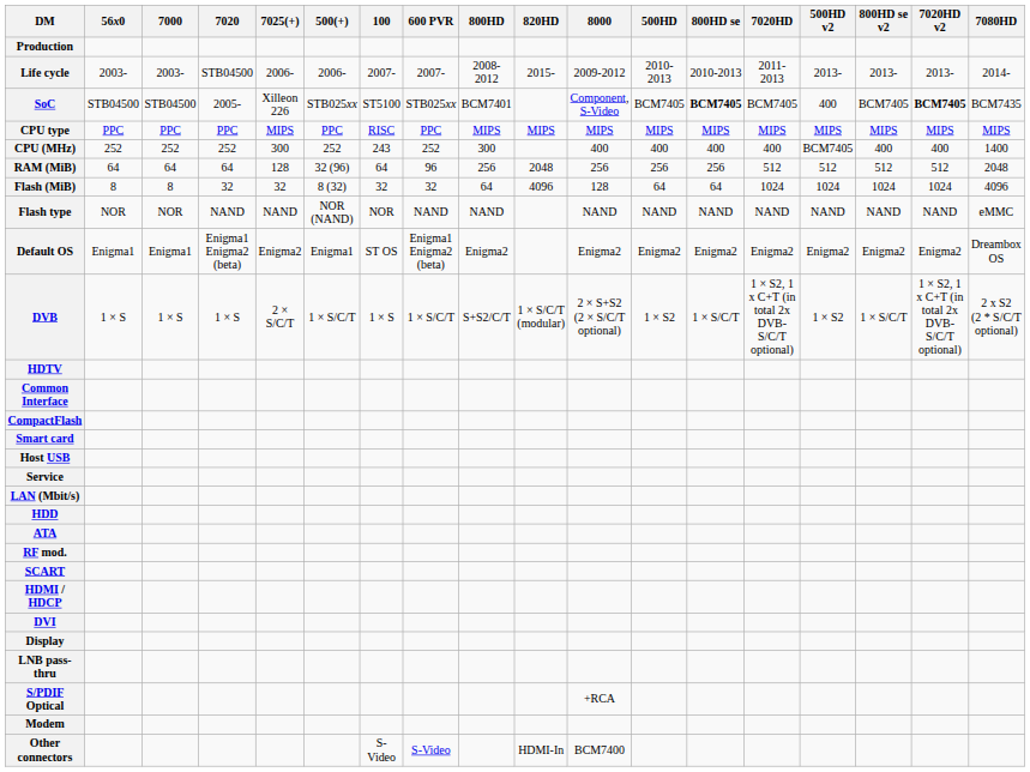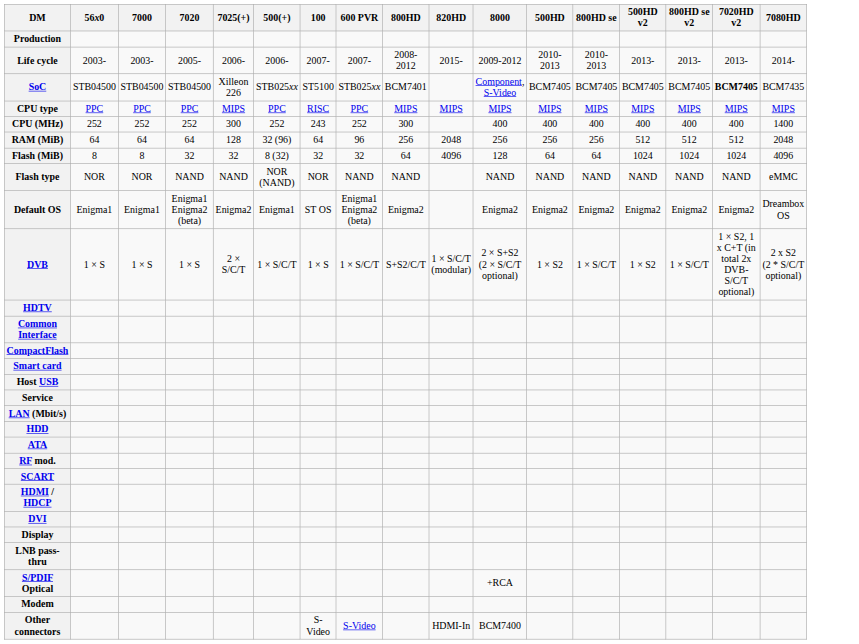 <table class="wikitable">
 <tr>
 <th>DM</th>
 <th>56<var>x</var>0</th>
 <th>7000</th>
 <th>7020</th>
 <th>7025(+)</th>
 <th>500(+)</th>
 <th>100</th>
 <th>600 PVR</th>
 <th>800HD</th>
 <th>820HD</th>
 <th>8000</th>
 <th>500HD</th>
 <th>800HD se</th>
-<th>7020HD</th>
 <th>500HD v2 </th>
 <th>800HD se v2 </th>
 <th>7020HD v2 </th>
 <th>7080HD </th>
 </tr>
 <tr align=center>
 <th>Production </th>
 <td></td>
 <td></td>
 <td></td>
 <td></td>
 <td></td>
 <td></td>
 <td></td>
 <td></td>
 <td></td>
 <td></td>
 <td></td>
 <td></td>
 <td></td>
 <td></td>
 <td></td>
 <td></td>
-<td></td>
 </tr>
 <tr align=center>
 <th>Life cycle</th>
 <td>2003-</td>
 <td>2003-</td>
-<td>STB04500</td>
+<td>2005-</td>
 <td>2006-</td>
 <td>2006-</td>
 <td>2007-</td>
 <td>2007-</td>
 <td>2008-2012</td>
 <td>2015-</td>
 <td>2009-2012</td>
 <td>2010-2013</td>
 <td>2010-2013</td>
-<td>2011-2013</td>
 <td>2013-</td>
 <td>2013-</td>
 <td>2013-</td>
 <td>2014-</td>
 </tr>
 <tr align=center>
 <th><a href='#'>SoC</a></th>
 <td>STB04500</td>
 <td>STB04500</td>
-<td>2005-</td>
+<td>STB04500</td>
 <td>Xilleon 226</td>
 <td>STB025<var>xx</var></td>
 <td>ST5100</td>
 <td>STB025<var>xx</var></td>
 <td>BCM7401</td>
 <td></td>
 <td><a href='#'>Component</a>, <a href='#'>S-Video</a></td>
 <td>BCM7405</td>
-<td><strong>BCM7405</strong></td>
 <td>BCM7405</td>
-<td>400</td>
+<td>BCM7405</td>
 <td>BCM7405</td>
 <td><strong>BCM7405</strong></td>
 <td>BCM7435</td>
 </tr>
 <tr align=center>
 <th>CPU type</th>
 <td><a href='#'>PPC</a></td>
 <td><a href='#'>PPC</a></td>
 <td><a href='#'>PPC</a></td>
 <td><a href='#'>MIPS</a></td>
 <td><a href='#'>PPC</a></td>
 <td><a href='#'>RISC</a></td>
 <td><a href='#'>PPC</a></td>
-<td><a href='#'>MIPS</a></td>
 <td><a href='#'>MIPS</a></td>
 <td><a href='#'>MIPS</a></td>
 <td><a href='#'>MIPS</a></td>
 <td><a href='#'>MIPS</a></td>
 <td><a href='#'>MIPS</a></td>
 <td><a href='#'>MIPS</a></td>
 <td><a href='#'>MIPS</a></td>
 <td><a href='#'>MIPS</a></td>
 <td><a href='#'>MIPS</a></td>
 </tr>
 <tr align=center>
 <th>CPU (MHz)</th>
 <td>252</td>
 <td>252</td>
 <td>252</td>
 <td>300</td>
 <td>252</td>
 <td>243</td>
 <td>252</td>
 <td>300</td>
 <td></td>
 <td>400</td>
 <td>400</td>
 <td>400</td>
 <td>400</td>
-<td>BCM7405</td>
 <td>400</td>
 <td>400</td>
 <td>1400</td>
 </tr>
 <tr align=center>
 <th>RAM (MiB)</th>
 <td>64</td>
 <td>64</td>
 <td>64</td>
 <td>128</td>
 <td>32 (96)</td>
 <td>64</td>
 <td>96</td>
 <td>256</td>
 <td>2048</td>
 <td>256</td>
 <td>256</td>
 <td>256</td>
-<td>512</td>
 <td>512</td>
 <td>512</td>
 <td>512</td>
 <td>2048</td>
 </tr>
 <tr align=center>
 <th>Flash (MiB)</th>
 <td>8</td>
 <td>8</td>
 <td>32</td>
 <td>32</td>
 <td>8 (32)</td>
 <td>32</td>
 <td>32</td>
 <td>64</td>
 <td>4096</td>
 <td>128</td>
 <td>64</td>
 <td>64</td>
 <td>1024</td>
 <td>1024</td>
 <td>1024</td>
-<td>1024</td>
 <td>4096</td>
 </tr>
 <tr align=center>
 <th>Flash type</th>
 <td>NOR</td>
 <td>NOR</td>
 <td>NAND</td>
 <td>NAND</td>
 <td>NOR (NAND)</td>
 <td>NOR</td>
 <td>NAND</td>
 <td>NAND</td>
 <td></td>
-<td>NAND</td>
 <td>NAND</td>
 <td>NAND</td>
 <td>NAND</td>
 <td>NAND</td>
 <td>NAND</td>
 <td>NAND</td>
 <td>eMMC</td>
 </tr>
 <tr align=center>
 <th>Default OS</th>
 <td>Enigma1</td>
 <td>Enigma1</td>
 <td>Enigma1<br>Enigma2 (beta)</td>
 <td>Enigma2</td>
 <td>Enigma1</td>
 <td>ST OS</td>
 <td>Enigma1<br>Enigma2 (beta)</td>
 <td>Enigma2</td>
 <td></td>
 <td>Enigma2</td>
 <td>Enigma2</td>
 <td>Enigma2</td>
 <td>Enigma2</td>
 <td>Enigma2</td>
 <td>Enigma2</td>
-<td>Enigma2</td>
 <td>Dreambox OS</td>
 </tr>
 <tr align=center>
 <th><a href='#'>DVB</a></th>
 <td>1 × S</td>
 <td>1 × S</td>
 <td>1 × S</td>
 <td>2 × S/C/T</td>
 <td>1 × S/C/T</td>
 <td>1 × S</td>
 <td>1 × S/C/T</td>
 <td>S+S2/C/T</td>
 <td>1 × S/C/T (modular)</td>
 <td>2 × S+S2<br> (2 × S/C/T optional)</td>
 <td>1 × S2</td>
 <td>1 × S/C/T</td>
-<td>1 × S2, 1 x C+T (in total 2x DVB-S/C/T optional)</td>
 <td>1 × S2</td>
 <td>1 × S/C/T</td>
 <td>1 × S2, 1 x C+T (in total 2x DVB-S/C/T optional)</td>
 <td>2 x S2<br> (2 * S/C/T optional)</td>
 </tr>
 <tr align=center>
 <th><a href='#'>HDTV</a></th>
-<td></td>
 <td></td>
 <td></td>
 <td></td>
 <td></td>
 <td></td>
 <td></td>
 <td></td>
 <td></td>
 <td></td>
 <td></td>
 <td></td>
 <td></td>
 <td></td>
 <td></td>
 <td></td>
 <td></td>
 </tr>
 <tr align=center>
 <th><a href='#'>Common Interface</a></th>
 <td></td>
 <td></td>
 <td></td>
 <td></td>
 <td></td>
 <td></td>
 <td></td>
 <td></td>
 <td></td>
 <td></td>
 <td></td>
 <td></td>
 <td></td>
 <td></td>
 <td></td>
 <td></td>
-<td></td>
 </tr>
 <tr align=center>
 <th><a href='#'>CompactFlash</a></th>
-<td></td>
 <td></td>
 <td></td>
 <td></td>
 <td></td>
 <td></td>
 <td></td>
 <td></td>
 <td></td>
 <td></td>
 <td></td>
 <td></td>
 <td></td>
 <td></td>
 <td></td>
 <td></td>
 <td></td>
 </tr>
 <tr align=center>
 <th><a href='#'>Smart card</a></th>
 <td></td>
 <td></td>
 <td></td>
 <td></td>
 <td></td>
 <td></td>
 <td></td>
 <td></td>
 <td></td>
 <td></td>
 <td></td>
 <td></td>
 <td></td>
 <td></td>
 <td></td>
 <td></td>
-<td></td>
 </tr>
 <tr align=center>
 <th>Host <a href='#'>USB</a></th>
-<td></td>
 <td></td>
 <td></td>
 <td></td>
 <td></td>
 <td></td>
 <td></td>
 <td></td>
 <td></td>
 <td></td>
 <td></td>
 <td></td>
 <td></td>
 <td></td>
 <td></td>
 <td></td>
 <td></td>
 </tr>
 <tr align=center>
 <th>Service</th>
 <td></td>
 <td></td>
 <td></td>
 <td></td>
 <td></td>
 <td></td>
 <td></td>
 <td></td>
 <td></td>
 <td></td>
 <td></td>
 <td></td>
 <td></td>
 <td></td>
 <td></td>
 <td></td>
-<td></td>
 </tr>
 <tr align=center>
 <th><a href='#'>LAN</a> (Mbit/s)</th>
-<td></td>
 <td></td>
 <td></td>
 <td></td>
 <td></td>
 <td></td>
 <td></td>
 <td></td>
 <td></td>
 <td></td>
 <td></td>
 <td></td>
 <td></td>
 <td></td>
 <td></td>
 <td></td>
 <td></td>
 </tr>
 <tr align=center>
 <th><a href='#'>HDD</a></th>
 <td></td>
 <td></td>
 <td></td>
 <td></td>
 <td></td>
 <td></td>
 <td></td>
 <td></td>
 <td></td>
 <td></td>
 <td></td>
 <td></td>
 <td></td>
 <td></td>
 <td></td>
 <td></td>
-<td></td>
 </tr>
 <tr align=center>
 <th><a href='#'>ATA</a></th>
-<td></td>
 <td></td>
 <td></td>
 <td></td>
 <td></td>
 <td></td>
 <td></td>
 <td></td>
 <td></td>
 <td></td>
 <td></td>
 <td></td>
 <td></td>
 <td></td>
 <td></td>
 <td></td>
 <td></td>
 </tr>
 <tr align=center>
 <th><a href='#'>RF</a> mod.</th>
 <td></td>
 <td></td>
 <td></td>
 <td></td>
 <td></td>
 <td></td>
 <td></td>
 <td></td>
 <td></td>
 <td></td>
 <td></td>
 <td></td>
 <td></td>
 <td></td>
 <td></td>
 <td></td>
-<td></td>
 </tr>
 <tr align=center>
 <th><a href='#'>SCART</a></th>
-<td></td>
 <td></td>
 <td></td>
 <td></td>
 <td></td>
 <td></td>
 <td></td>
 <td></td>
 <td></td>
 <td></td>
 <td></td>
 <td></td>
 <td></td>
 <td></td>
 <td></td>
 <td></td>
 <td></td>
 </tr>
 <tr align=right>
 <th><a href='#'>HDMI</a> / <a href='#'>HDCP</a></th>
 <td></td>
 <td></td>
 <td></td>
 <td></td>
 <td></td>
 <td></td>
 <td></td>
 <td></td>
 <td></td>
 <td></td>
 <td></td>
 <td></td>
 <td></td>
 <td></td>
 <td></td>
 <td></td>
-<td></td>
 </tr>
 <tr align=right>
 <th><a href='#'>DVI</a></th>
-<td></td>
 <td></td>
 <td></td>
 <td></td>
 <td></td>
 <td></td>
 <td></td>
 <td></td>
 <td></td>
 <td></td>
 <td></td>
 <td></td>
 <td></td>
 <td></td>
 <td></td>
 <td></td>
 <td></td>
 </tr>
 <tr align=center>
 <th>Display</th>
 <td></td>
 <td></td>
 <td></td>
 <td></td>
 <td></td>
 <td></td>
 <td></td>
 <td></td>
 <td></td>
 <td></td>
 <td></td>
 <td></td>
 <td></td>
 <td></td>
 <td></td>
 <td></td>
-<td></td>
 </tr>
 <tr align=center>
 <th>LNB pass-thru</th>
-<td></td>
 <td></td>
 <td></td>
 <td></td>
 <td></td>
 <td></td>
 <td></td>
 <td></td>
 <td></td>
 <td></td>
 <td></td>
 <td></td>
 <td></td>
 <td></td>
 <td></td>
 <td></td>
 <td></td>
 </tr>
 <tr align=center>
 <th><a href='#'>S/PDIF</a> Optical</th>
 <td></td>
 <td></td>
 <td></td>
 <td></td>
 <td></td>
 <td></td>
 <td></td>
 <td></td>
 <td></td>
 <td> +RCA</td>
 <td></td>
 <td></td>
 <td></td>
 <td></td>
 <td></td>
 <td></td>
-<td></td>
 </tr>
 <tr align=center>
 <th>Modem</th>
-<td></td>
 <td></td>
 <td></td>
 <td></td>
 <td></td>
 <td></td>
 <td></td>
 <td></td>
 <td></td>
 <td></td>
 <td></td>
 <td></td>
 <td></td>
 <td></td>
 <td></td>
 <td></td>
 <td></td>
 </tr>
 <tr align=center>
 <th>Other connectors</th>
 <td></td>
 <td></td>
 <td></td>
 <td></td>
 <td></td>
 <td>S-Video</td>
 <td><a href='#'>S-Video</a></td>
 <td></td>
 <td>HDMI-In</td>
 <td>BCM7400</td>
 <td></td>
 <td></td>
 <td></td>
 <td></td>
 <td></td>
 <td></td>
-<td></td>
 </tr>
 </table>
